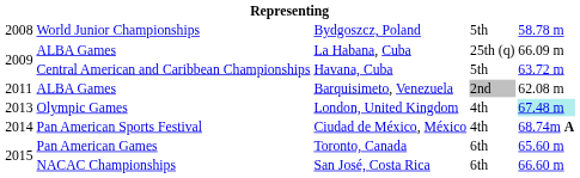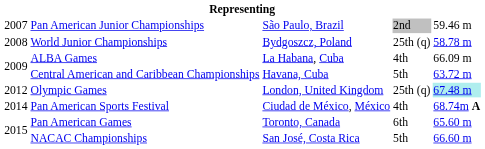 <table>
 <tr>
 <th colspan="5">Representing </th>
 </tr>
 <tr>
+<td>2007</td>
+<td><a href='#'>Pan American Junior Championships</a></td>
+<td><a href='#'>São Paulo, Brazil</a></td>
+<td bgcolor=silver>2nd</td>
+<td>59.46 m</td>
+</tr>
+<tr>
 <td>2008</td>
 <td><a href='#'>World Junior Championships</a></td>
 <td><a href='#'>Bydgoszcz, Poland</a></td>
-<td>5th</td>
+<td>25th (q)</td>
 <td><a href='#'>58.78 m</a></td>
 </tr>
 <tr>
 <td rowspan=2>2009</td>
 <td><a href='#'>ALBA Games</a></td>
 <td><a href='#'>La Habana</a>, <a href='#'>Cuba</a></td>
-<td>25th (q)</td>
+<td>4th</td>
 <td>66.09 m</td>
 </tr>
 <tr>
 <td><a href='#'>Central American and Caribbean Championships</a></td>
 <td><a href='#'>Havana, Cuba</a></td>
 <td>5th</td>
 <td><a href='#'>63.72 m</a></td>
 </tr>
 <tr>
-<td>2011</td>
-<td><a href='#'>ALBA Games</a></td>
-<td><a href='#'>Barquisimeto</a>, <a href='#'>Venezuela</a></td>
-<td bgcolor=silver>2nd</td>
-<td>62.08 m</td>
-</tr>
-<tr>
-<td>2013</td>
+<td>2012</td>
 <td><a href='#'>Olympic Games</a></td>
 <td><a href='#'>London, United Kingdom</a></td>
-<td>4th</td>
+<td>25th (q)</td>
 <td style="background: paleturquoise;"><a href='#'>67.48 m</a></td>
 </tr>
 <tr>
 <td>2014</td>
 <td><a href='#'>Pan American Sports Festival</a></td>
 <td><a href='#'>Ciudad de México</a>, <a href='#'>México</a></td>
 <td>4th</td>
 <td><a href='#'>68.74m</a> <strong>A</strong></td>
 </tr>
 <tr>
 <td rowspan=2>2015</td>
 <td><a href='#'>Pan American Games</a></td>
 <td><a href='#'>Toronto, Canada</a></td>
 <td>6th</td>
 <td><a href='#'>65.60 m</a></td>
 </tr>
 <tr>
 <td><a href='#'>NACAC Championships</a></td>
 <td><a href='#'>San José, Costa Rica</a></td>
-<td>6th</td>
+<td>5th</td>
 <td><a href='#'>66.60 m</a></td>
 </tr>
 </table>
